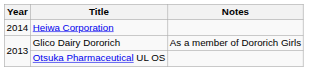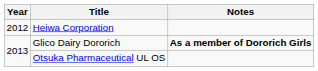 <table class="wikitable">
 <tr>
 <th>Year</th>
 <th>Title</th>
 <th>Notes</th>
 </tr>
 <tr>
-<td>2014</td>
+<td>2012</td>
 <td><a href='#'>Heiwa Corporation</a></td>
 <td></td>
 </tr>
 <tr>
 <td rowspan="2">2013</td>
 <td>Glico Dairy Dororich</td>
-<td>As a member of Dororich Girls</td>
+<td><strong>As a member of Dororich Girls</strong></td>
 </tr>
 <tr>
 <td><a href='#'>Otsuka Pharmaceutical</a> UL OS</td>
 <td></td>
 </tr>
 </table>
